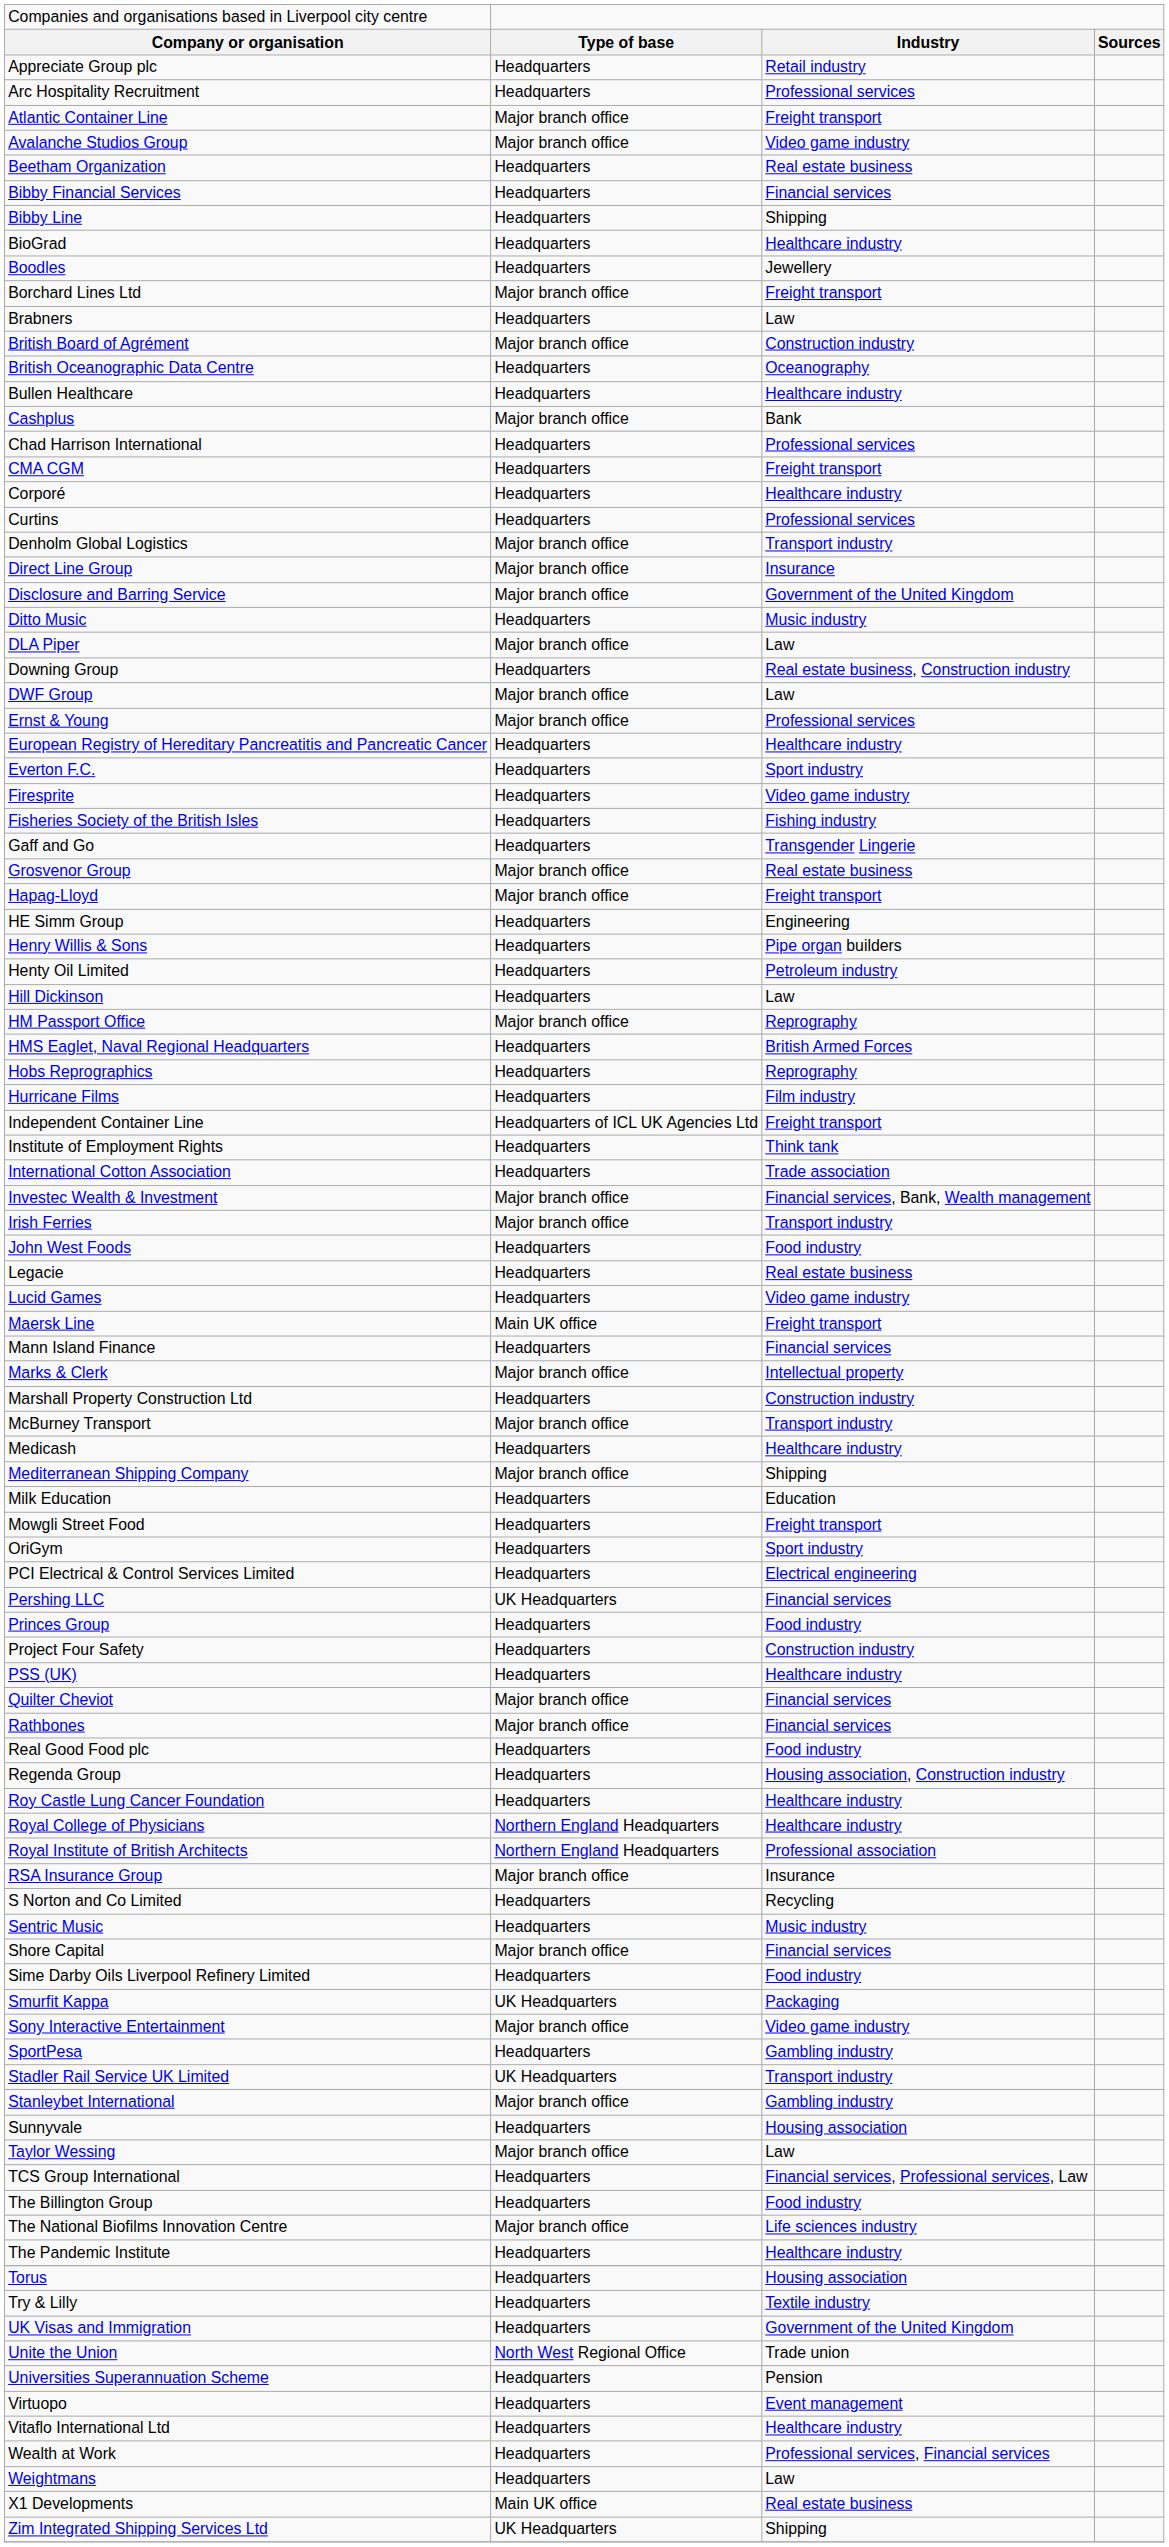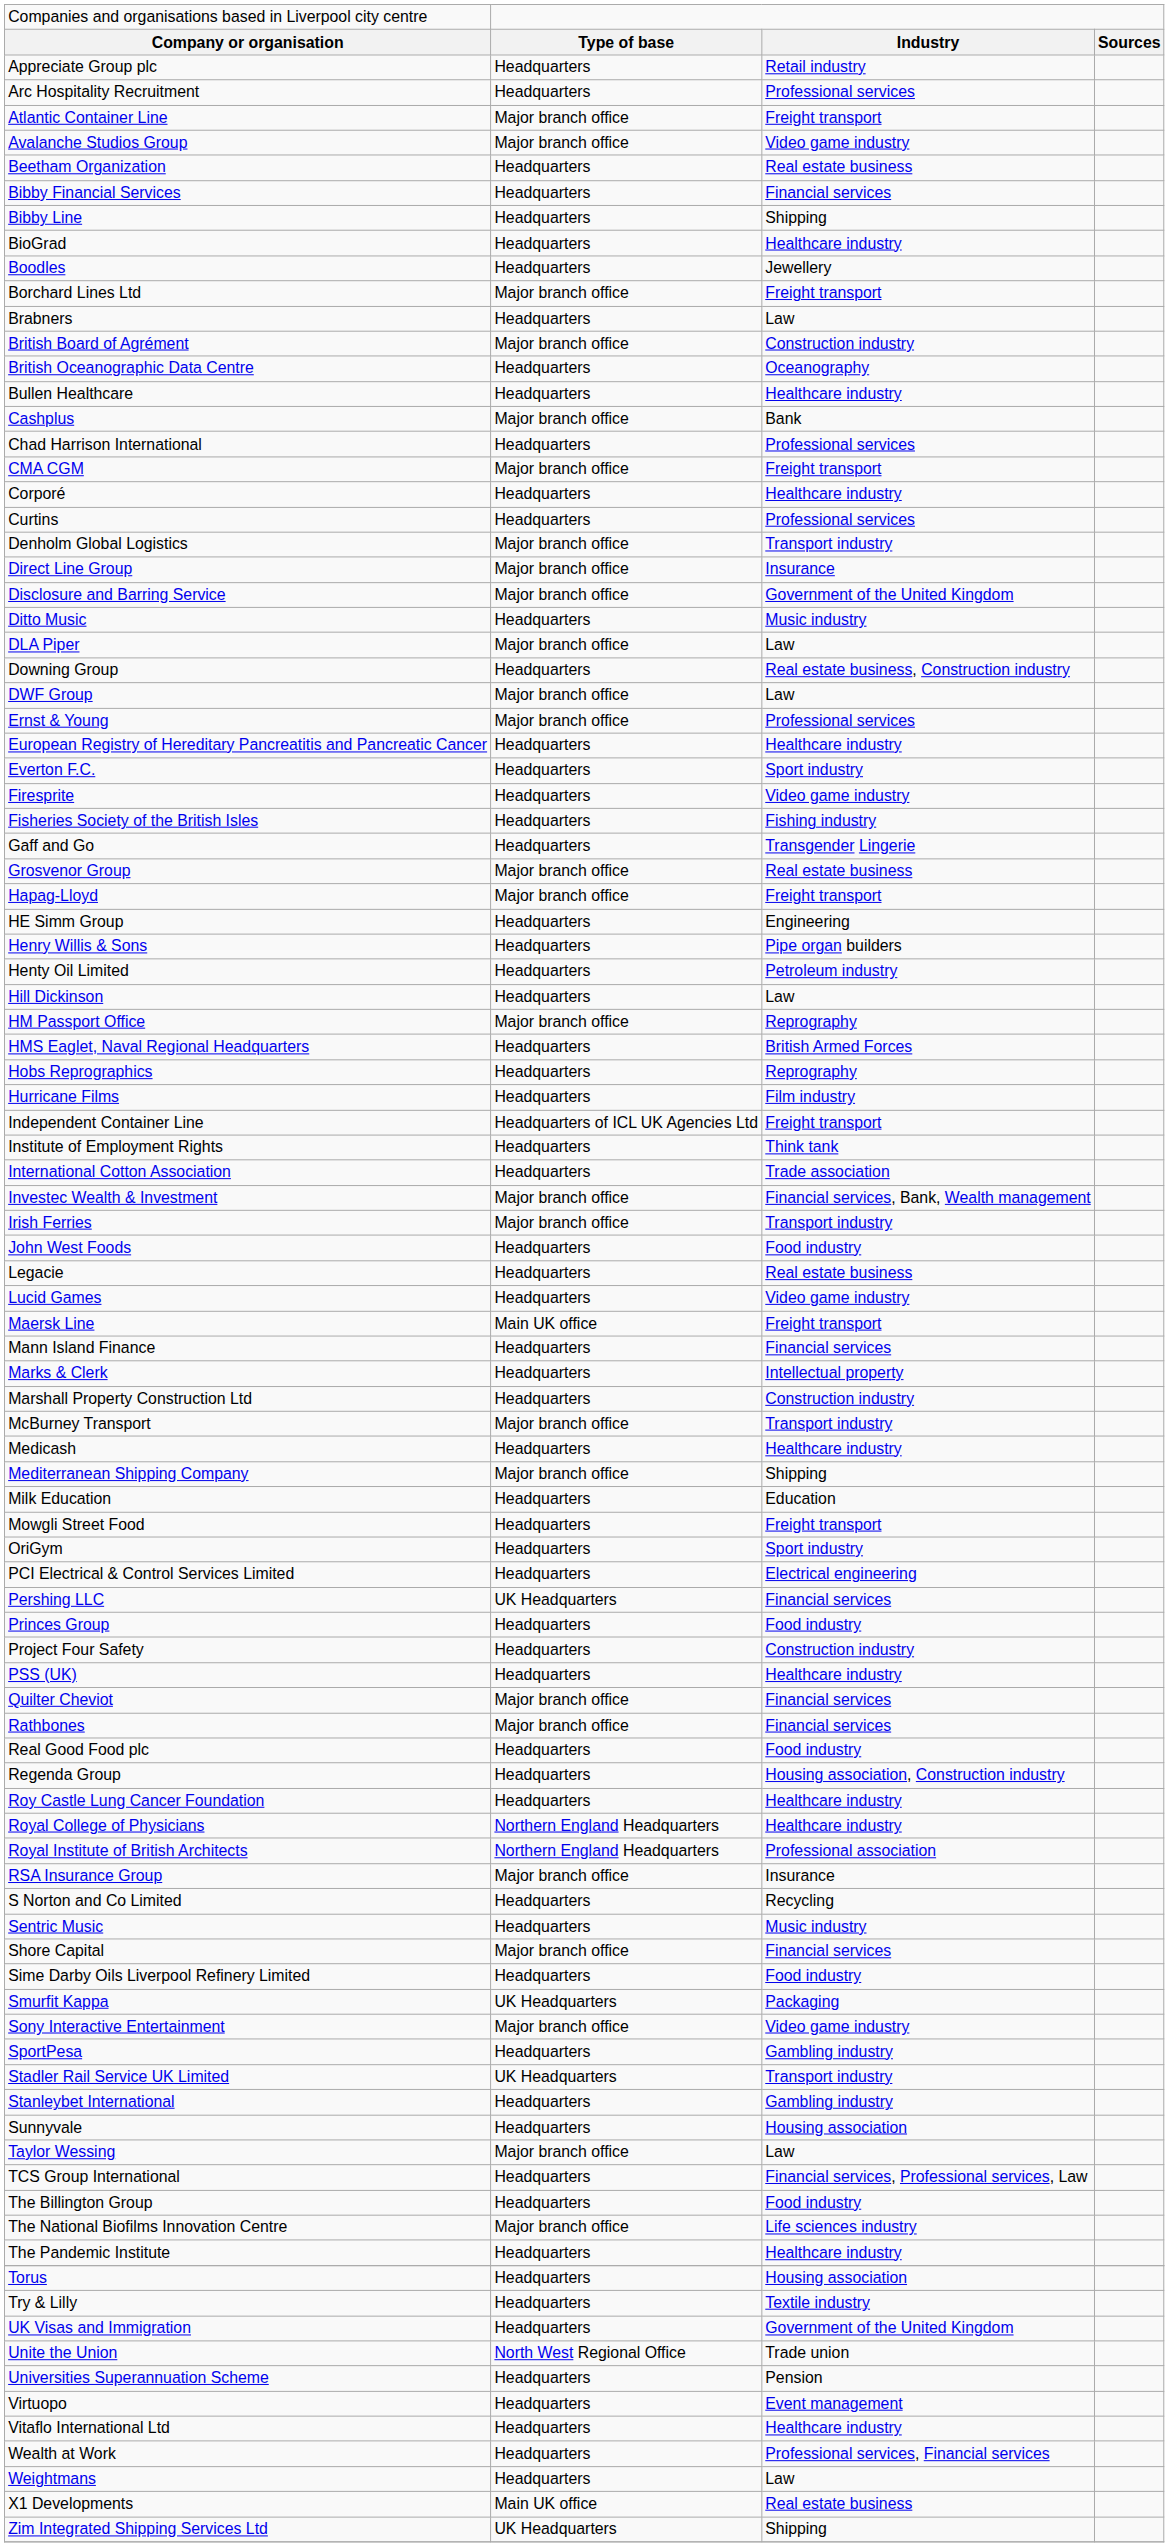 <table class="wikitable sortable mw-collapsible mw-collapsed">
 <tr>
 <td>Companies and organisations based in Liverpool city centre</td>
 </tr>
 <tr>
 <th>Company or organisation</th>
 <th>Type of base</th>
 <th>Industry</th>
 <th>Sources</th>
 </tr>
 <tr>
 <td>Appreciate Group plc</td>
 <td>Headquarters</td>
 <td><a href='#'>Retail industry</a></td>
 <td></td>
 </tr>
 <tr>
 <td>Arc Hospitality Recruitment</td>
 <td>Headquarters</td>
 <td><a href='#'>Professional services</a></td>
 <td></td>
 </tr>
 <tr>
 <td><a href='#'>Atlantic Container Line</a></td>
 <td>Major branch office</td>
 <td><a href='#'>Freight transport</a></td>
 <td></td>
 </tr>
 <tr>
 <td><a href='#'>Avalanche Studios Group</a></td>
 <td>Major branch office</td>
 <td><a href='#'>Video game industry</a></td>
 <td></td>
 </tr>
 <tr>
 <td><a href='#'>Beetham Organization</a></td>
 <td>Headquarters</td>
 <td><a href='#'>Real estate business</a></td>
 <td></td>
 </tr>
 <tr>
 <td><a href='#'>Bibby Financial Services</a></td>
 <td>Headquarters</td>
 <td><a href='#'>Financial services</a></td>
 <td></td>
 </tr>
 <tr>
 <td><a href='#'>Bibby Line</a></td>
 <td>Headquarters</td>
 <td>Shipping</td>
 <td></td>
 </tr>
 <tr>
 <td>BioGrad</td>
 <td>Headquarters</td>
 <td><a href='#'>Healthcare industry</a></td>
 <td></td>
 </tr>
 <tr>
 <td><a href='#'>Boodles</a></td>
 <td>Headquarters</td>
 <td>Jewellery</td>
 <td></td>
 </tr>
 <tr>
 <td>Borchard Lines Ltd</td>
 <td>Major branch office</td>
 <td><a href='#'>Freight transport</a></td>
 <td></td>
 </tr>
 <tr>
 <td>Brabners</td>
 <td>Headquarters</td>
 <td>Law</td>
 <td></td>
 </tr>
 <tr>
 <td><a href='#'>British Board of Agrément</a></td>
 <td>Major branch office</td>
 <td><a href='#'>Construction industry</a></td>
 <td></td>
 </tr>
 <tr>
 <td><a href='#'>British Oceanographic Data Centre</a></td>
 <td>Headquarters</td>
 <td><a href='#'>Oceanography</a></td>
 <td></td>
 </tr>
 <tr>
 <td>Bullen Healthcare</td>
 <td>Headquarters</td>
 <td><a href='#'>Healthcare industry</a></td>
 <td></td>
 </tr>
 <tr>
 <td><a href='#'>Cashplus</a></td>
 <td>Major branch office</td>
 <td>Bank</td>
 <td></td>
 </tr>
 <tr>
 <td>Chad Harrison International</td>
 <td>Headquarters</td>
 <td><a href='#'>Professional services</a></td>
 <td></td>
 </tr>
 <tr>
 <td><a href='#'>CMA CGM</a></td>
-<td>Headquarters</td>
+<td>Major branch office</td>
 <td><a href='#'>Freight transport</a></td>
 <td></td>
 </tr>
 <tr>
 <td>Corporé</td>
 <td>Headquarters</td>
 <td><a href='#'>Healthcare industry</a></td>
 <td></td>
 </tr>
 <tr>
 <td>Curtins</td>
 <td>Headquarters</td>
 <td><a href='#'>Professional services</a></td>
 <td></td>
 </tr>
 <tr>
 <td>Denholm Global Logistics</td>
 <td>Major branch office</td>
 <td><a href='#'>Transport industry</a></td>
 <td></td>
 </tr>
 <tr>
 <td><a href='#'>Direct Line Group</a></td>
 <td>Major branch office</td>
 <td><a href='#'>Insurance</a></td>
 <td></td>
 </tr>
 <tr>
 <td><a href='#'>Disclosure and Barring Service</a></td>
 <td>Major branch office</td>
 <td><a href='#'>Government of the United Kingdom</a></td>
 <td></td>
 </tr>
 <tr>
 <td><a href='#'>Ditto Music</a></td>
 <td>Headquarters</td>
 <td><a href='#'>Music industry</a></td>
 <td></td>
 </tr>
 <tr>
 <td><a href='#'>DLA Piper</a></td>
 <td>Major branch office</td>
 <td>Law</td>
 <td></td>
 </tr>
 <tr>
 <td>Downing Group</td>
 <td>Headquarters</td>
 <td><a href='#'>Real estate business</a>, <a href='#'>Construction industry</a></td>
 <td></td>
 </tr>
 <tr>
 <td><a href='#'>DWF Group</a></td>
 <td>Major branch office</td>
 <td>Law</td>
 <td></td>
 </tr>
 <tr>
 <td><a href='#'>Ernst & Young</a></td>
 <td>Major branch office</td>
 <td><a href='#'>Professional services</a></td>
 <td></td>
 </tr>
 <tr>
 <td><a href='#'>European Registry of Hereditary Pancreatitis and Pancreatic Cancer</a></td>
 <td>Headquarters</td>
 <td><a href='#'>Healthcare industry</a></td>
 <td></td>
 </tr>
 <tr>
 <td><a href='#'>Everton F.C.</a></td>
 <td>Headquarters</td>
 <td><a href='#'>Sport industry</a></td>
 <td></td>
 </tr>
 <tr>
 <td><a href='#'>Firesprite</a></td>
 <td>Headquarters</td>
 <td><a href='#'>Video game industry</a></td>
 <td></td>
 </tr>
 <tr>
 <td><a href='#'>Fisheries Society of the British Isles</a></td>
 <td>Headquarters</td>
 <td><a href='#'>Fishing industry</a></td>
 <td></td>
 </tr>
 <tr>
 <td>Gaff and Go</td>
 <td>Headquarters</td>
 <td><a href='#'>Transgender</a> <a href='#'>Lingerie</a></td>
 <td></td>
 </tr>
 <tr>
 <td><a href='#'>Grosvenor Group</a></td>
 <td>Major branch office</td>
 <td><a href='#'>Real estate business</a></td>
 <td></td>
 </tr>
 <tr>
 <td><a href='#'>Hapag-Lloyd</a></td>
 <td>Major branch office</td>
 <td><a href='#'>Freight transport</a></td>
 <td></td>
 </tr>
 <tr>
 <td>HE Simm Group</td>
 <td>Headquarters</td>
 <td>Engineering</td>
 <td></td>
 </tr>
 <tr>
 <td><a href='#'>Henry Willis & Sons</a></td>
 <td>Headquarters</td>
 <td><a href='#'>Pipe organ</a> builders</td>
 <td></td>
 </tr>
 <tr>
 <td>Henty Oil Limited</td>
 <td>Headquarters</td>
 <td><a href='#'>Petroleum industry</a></td>
 <td></td>
 </tr>
 <tr>
 <td><a href='#'>Hill Dickinson</a></td>
 <td>Headquarters</td>
 <td>Law</td>
 <td></td>
 </tr>
 <tr>
 <td><a href='#'>HM Passport Office</a></td>
 <td>Major branch office</td>
 <td><a href='#'>Reprography</a></td>
 <td></td>
 </tr>
 <tr>
 <td><a href='#'>HMS Eaglet, Naval Regional Headquarters</a></td>
 <td>Headquarters</td>
 <td><a href='#'>British Armed Forces</a></td>
 <td></td>
 </tr>
 <tr>
 <td><a href='#'>Hobs Reprographics</a></td>
 <td>Headquarters</td>
 <td><a href='#'>Reprography</a></td>
 <td></td>
 </tr>
 <tr>
 <td><a href='#'>Hurricane Films</a></td>
 <td>Headquarters</td>
 <td><a href='#'>Film industry</a></td>
 <td></td>
 </tr>
 <tr>
 <td>Independent Container Line</td>
 <td>Headquarters of ICL UK Agencies Ltd</td>
 <td><a href='#'>Freight transport</a></td>
 <td></td>
 </tr>
 <tr>
 <td>Institute of Employment Rights</td>
 <td>Headquarters</td>
 <td><a href='#'>Think tank</a></td>
 <td></td>
 </tr>
 <tr>
 <td><a href='#'>International Cotton Association</a></td>
 <td>Headquarters</td>
 <td><a href='#'>Trade association</a></td>
 <td></td>
 </tr>
 <tr>
 <td><a href='#'>Investec Wealth & Investment</a></td>
 <td>Major branch office</td>
 <td><a href='#'>Financial services</a>, Bank, <a href='#'>Wealth management</a></td>
 <td></td>
 </tr>
 <tr>
 <td><a href='#'>Irish Ferries</a></td>
 <td>Major branch office</td>
 <td><a href='#'>Transport industry</a></td>
 <td></td>
 </tr>
 <tr>
 <td><a href='#'>John West Foods</a></td>
 <td>Headquarters</td>
 <td><a href='#'>Food industry</a></td>
 <td></td>
 </tr>
 <tr>
 <td>Legacie</td>
 <td>Headquarters</td>
 <td><a href='#'>Real estate business</a></td>
 <td></td>
 </tr>
 <tr>
 <td><a href='#'>Lucid Games</a></td>
 <td>Headquarters</td>
 <td><a href='#'>Video game industry</a></td>
 <td></td>
 </tr>
 <tr>
 <td><a href='#'>Maersk Line</a></td>
 <td>Main UK office</td>
 <td><a href='#'>Freight transport</a></td>
 <td></td>
 </tr>
 <tr>
 <td>Mann Island Finance</td>
 <td>Headquarters</td>
 <td><a href='#'>Financial services</a></td>
 <td></td>
 </tr>
 <tr>
 <td><a href='#'>Marks & Clerk</a></td>
-<td>Major branch office</td>
+<td>Headquarters</td>
 <td><a href='#'>Intellectual property</a></td>
 <td></td>
 </tr>
 <tr>
 <td>Marshall Property Construction Ltd</td>
 <td>Headquarters</td>
 <td><a href='#'>Construction industry</a></td>
 <td></td>
 </tr>
 <tr>
 <td>McBurney Transport</td>
 <td>Major branch office</td>
 <td><a href='#'>Transport industry</a></td>
 <td></td>
 </tr>
 <tr>
 <td>Medicash</td>
 <td>Headquarters</td>
 <td><a href='#'>Healthcare industry</a></td>
 <td></td>
 </tr>
 <tr>
 <td><a href='#'>Mediterranean Shipping Company</a></td>
 <td>Major branch office</td>
 <td>Shipping</td>
 <td></td>
 </tr>
 <tr>
 <td>Milk Education</td>
 <td>Headquarters</td>
 <td>Education</td>
 <td></td>
 </tr>
 <tr>
 <td>Mowgli Street Food</td>
 <td>Headquarters</td>
 <td><a href='#'>Freight transport</a></td>
 <td></td>
 </tr>
 <tr>
 <td>OriGym</td>
 <td>Headquarters</td>
 <td><a href='#'>Sport industry</a></td>
 <td></td>
 </tr>
 <tr>
 <td>PCI Electrical & Control Services Limited</td>
 <td>Headquarters</td>
 <td><a href='#'>Electrical engineering</a></td>
 <td></td>
 </tr>
 <tr>
 <td><a href='#'>Pershing LLC</a></td>
 <td>UK Headquarters</td>
 <td><a href='#'>Financial services</a></td>
 <td></td>
 </tr>
 <tr>
 <td><a href='#'>Princes Group</a></td>
 <td>Headquarters</td>
 <td><a href='#'>Food industry</a></td>
 <td></td>
 </tr>
 <tr>
 <td>Project Four Safety</td>
 <td>Headquarters</td>
 <td><a href='#'>Construction industry</a></td>
 <td></td>
 </tr>
 <tr>
 <td><a href='#'>PSS (UK)</a></td>
 <td>Headquarters</td>
 <td><a href='#'>Healthcare industry</a></td>
 <td></td>
 </tr>
 <tr>
 <td><a href='#'>Quilter Cheviot</a></td>
 <td>Major branch office</td>
 <td><a href='#'>Financial services</a></td>
 <td></td>
 </tr>
 <tr>
 <td><a href='#'>Rathbones</a></td>
 <td>Major branch office</td>
 <td><a href='#'>Financial services</a></td>
 <td></td>
 </tr>
 <tr>
 <td>Real Good Food plc</td>
 <td>Headquarters</td>
 <td><a href='#'>Food industry</a></td>
 <td></td>
 </tr>
 <tr>
 <td>Regenda Group</td>
 <td>Headquarters</td>
 <td><a href='#'>Housing association</a>, <a href='#'>Construction industry</a></td>
 <td></td>
 </tr>
 <tr>
 <td><a href='#'>Roy Castle Lung Cancer Foundation</a></td>
 <td>Headquarters</td>
 <td><a href='#'>Healthcare industry</a></td>
 <td></td>
 </tr>
 <tr>
 <td><a href='#'>Royal College of Physicians</a></td>
 <td><a href='#'>Northern England</a> Headquarters</td>
 <td><a href='#'>Healthcare industry</a></td>
 <td></td>
 </tr>
 <tr>
 <td><a href='#'>Royal Institute of British Architects</a></td>
 <td><a href='#'>Northern England</a> Headquarters</td>
 <td><a href='#'>Professional association</a></td>
 <td></td>
 </tr>
 <tr>
 <td><a href='#'>RSA Insurance Group</a></td>
 <td>Major branch office</td>
 <td>Insurance</td>
 <td></td>
 </tr>
 <tr>
 <td>S Norton and Co Limited</td>
 <td>Headquarters</td>
 <td>Recycling</td>
 <td></td>
 </tr>
 <tr>
 <td><a href='#'>Sentric Music</a></td>
 <td>Headquarters</td>
 <td><a href='#'>Music industry</a></td>
 <td></td>
 </tr>
 <tr>
 <td>Shore Capital</td>
 <td>Major branch office</td>
 <td><a href='#'>Financial services</a></td>
 <td></td>
 </tr>
 <tr>
 <td>Sime Darby Oils Liverpool Refinery Limited</td>
 <td>Headquarters</td>
 <td><a href='#'>Food industry</a></td>
 <td></td>
 </tr>
 <tr>
 <td><a href='#'>Smurfit Kappa</a></td>
 <td>UK Headquarters</td>
 <td><a href='#'>Packaging</a></td>
 <td></td>
 </tr>
 <tr>
 <td><a href='#'>Sony Interactive Entertainment</a></td>
 <td>Major branch office</td>
 <td><a href='#'>Video game industry</a></td>
 <td></td>
 </tr>
 <tr>
 <td><a href='#'>SportPesa</a></td>
 <td>Headquarters</td>
 <td><a href='#'>Gambling industry</a></td>
 <td></td>
 </tr>
 <tr>
 <td><a href='#'>Stadler Rail Service UK Limited</a></td>
 <td>UK Headquarters</td>
 <td><a href='#'>Transport industry</a></td>
 <td></td>
 </tr>
 <tr>
 <td><a href='#'>Stanleybet International</a></td>
-<td>Major branch office</td>
+<td>Headquarters</td>
 <td><a href='#'>Gambling industry</a></td>
 <td></td>
 </tr>
 <tr>
 <td>Sunnyvale</td>
 <td>Headquarters</td>
 <td><a href='#'>Housing association</a></td>
 <td></td>
 </tr>
 <tr>
 <td><a href='#'>Taylor Wessing</a></td>
 <td>Major branch office</td>
 <td>Law</td>
 <td></td>
 </tr>
 <tr>
 <td>TCS Group International</td>
 <td>Headquarters</td>
 <td><a href='#'>Financial services</a>, <a href='#'>Professional services</a>, Law</td>
 <td></td>
 </tr>
 <tr>
 <td>The Billington Group</td>
 <td>Headquarters</td>
 <td><a href='#'>Food industry</a></td>
 <td></td>
 </tr>
 <tr>
 <td>The National Biofilms Innovation Centre</td>
 <td>Major branch office</td>
 <td><a href='#'>Life sciences industry</a></td>
 <td></td>
 </tr>
 <tr>
 <td>The Pandemic Institute</td>
 <td>Headquarters</td>
 <td><a href='#'>Healthcare industry</a></td>
 <td></td>
 </tr>
 <tr>
 </tr>
 <tr>
 <td><a href='#'>Torus</a></td>
 <td>Headquarters</td>
 <td><a href='#'>Housing association</a></td>
 <td></td>
 </tr>
 <tr>
 <td>Try & Lilly</td>
 <td>Headquarters</td>
 <td><a href='#'>Textile industry</a></td>
 <td></td>
 </tr>
 <tr>
 <td><a href='#'>UK Visas and Immigration</a></td>
 <td>Headquarters</td>
 <td><a href='#'>Government of the United Kingdom</a></td>
 <td></td>
 </tr>
 <tr>
 <td><a href='#'>Unite the Union</a></td>
 <td><a href='#'>North West</a> Regional Office</td>
 <td>Trade union</td>
 <td></td>
 </tr>
 <tr>
 <td><a href='#'>Universities Superannuation Scheme</a></td>
 <td>Headquarters</td>
 <td>Pension</td>
 <td></td>
 </tr>
 <tr>
 <td>Virtuopo</td>
 <td>Headquarters</td>
 <td><a href='#'>Event management</a></td>
 <td></td>
 </tr>
 <tr>
 <td>Vitaflo International Ltd</td>
 <td>Headquarters</td>
 <td><a href='#'>Healthcare industry</a></td>
 <td></td>
 </tr>
 <tr>
 <td>Wealth at Work</td>
 <td>Headquarters</td>
 <td><a href='#'>Professional services</a>, <a href='#'>Financial services</a></td>
 <td></td>
 </tr>
 <tr>
 <td><a href='#'>Weightmans</a></td>
 <td>Headquarters</td>
 <td>Law</td>
 <td></td>
 </tr>
 <tr>
 <td>X1 Developments</td>
 <td>Main UK office</td>
 <td><a href='#'>Real estate business</a></td>
 <td></td>
 </tr>
 <tr>
 <td><a href='#'>Zim Integrated Shipping Services Ltd</a></td>
 <td>UK Headquarters</td>
 <td>Shipping</td>
 <td></td>
 </tr>
 <tr>
 </tr>
 </table>
